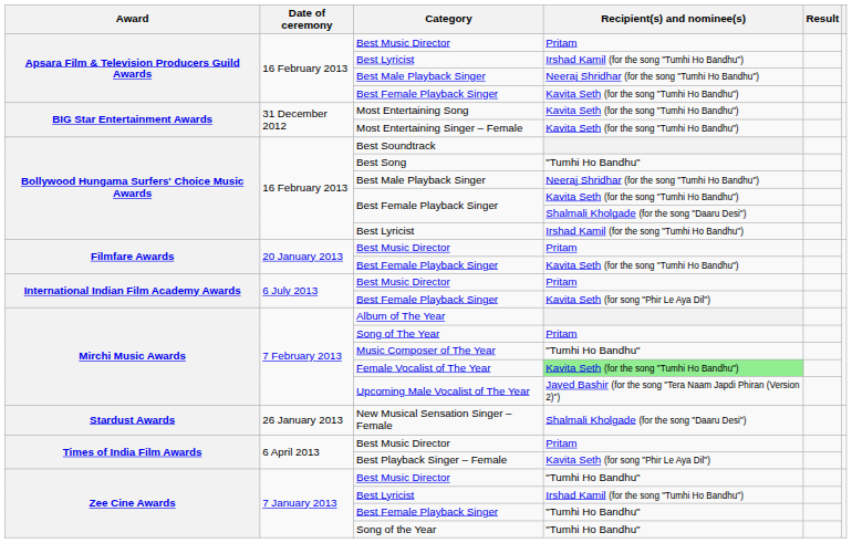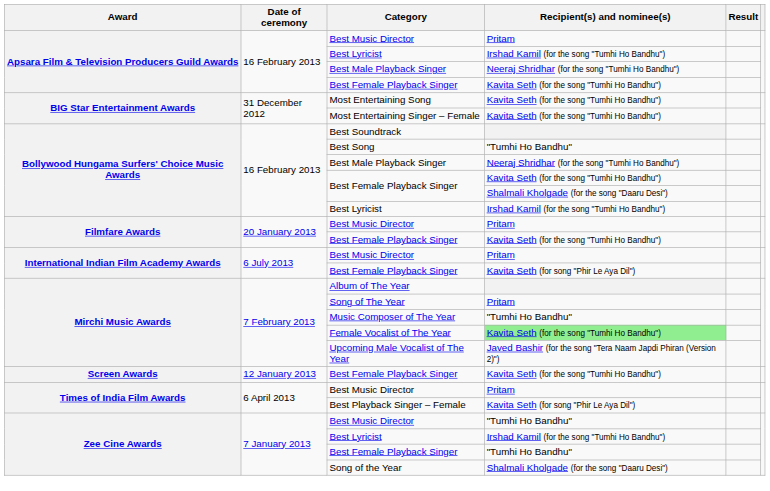 <table class="wikitable plainrowheaders sortable">
 <tr>
 <th scope="col">Award</th>
 <th scope="col">Date of ceremony</th>
 <th scope="col">Category</th>
 <th scope="col">Recipient(s) and nominee(s)</th>
 <th scope="col">Result</th>
 <th scope="col" class="unsortable"></th>
 </tr>
 <tr>
 <th scope="row" rowspan="4"><a href='#'>Apsara Film & Television Producers Guild Awards</a></th>
 <td rowspan="4">16 February 2013</td>
 <td><a href='#'>Best Music Director</a></td>
 <td><a href='#'>Pritam</a></td>
 <td></td>
 <td rowspan="4" style="text-align:center;"><br></td>
 </tr>
 <tr>
 <td><a href='#'>Best Lyricist</a></td>
 <td><a href='#'>Irshad Kamil</a> <small>(for the song "Tumhi Ho Bandhu")</small></td>
 <td></td>
 </tr>
 <tr>
 <td><a href='#'>Best Male Playback Singer</a></td>
 <td><a href='#'>Neeraj Shridhar</a> <small>(for the song "Tumhi Ho Bandhu")</small></td>
 <td></td>
 </tr>
 <tr>
 <td><a href='#'>Best Female Playback Singer</a></td>
 <td><a href='#'>Kavita Seth</a> <small>(for the song "Tumhi Ho Bandhu")</small></td>
 <td></td>
 </tr>
 <tr>
 <th scope="row" rowspan="2"><a href='#'>BIG Star Entertainment Awards</a></th>
 <td rowspan="2">31 December 2012</td>
 <td>Most Entertaining Song</td>
 <td><a href='#'>Kavita Seth</a> <small>(for the song "Tumhi Ho Bandhu")</small></td>
 <td></td>
 <td rowspan="2" style="text-align:center;"></td>
 </tr>
 <tr>
 <td>Most Entertaining Singer – Female</td>
 <td><a href='#'>Kavita Seth</a> <small>(for the song "Tumhi Ho Bandhu")</small></td>
 <td></td>
 </tr>
 <tr>
 <th scope="row" rowspan="6"><a href='#'>Bollywood Hungama Surfers' Choice Music Awards</a></th>
 <td rowspan="6">16 February 2013</td>
 <td>Best Soundtrack</td>
 <th></th>
 <td></td>
 <td rowspan="6" style="text-align:center;"></td>
 </tr>
 <tr>
 <td>Best Song</td>
 <td>"Tumhi Ho Bandhu"</td>
 <td></td>
 </tr>
 <tr>
 <td>Best Male Playback Singer</td>
 <td><a href='#'>Neeraj Shridhar</a> <small>(for the song "Tumhi Ho Bandhu")</small></td>
 <td></td>
 </tr>
 <tr>
 <td rowspan="2">Best Female Playback Singer</td>
 <td><a href='#'>Kavita Seth</a> <small>(for the song "Tumhi Ho Bandhu")</small></td>
 <td></td>
 </tr>
 <tr>
 <td><a href='#'>Shalmali Kholgade</a> <small>(for the song "Daaru Desi")</small></td>
 <td></td>
 </tr>
 <tr>
 <td>Best Lyricist</td>
 <td><a href='#'>Irshad Kamil</a> <small>(for the song "Tumhi Ho Bandhu")</small></td>
 <td></td>
 </tr>
 <tr>
 <th scope="row" rowspan="2"><a href='#'>Filmfare Awards</a></th>
 <td rowspan="2"><a href='#'>20 January 2013</a></td>
 <td><a href='#'>Best Music Director</a></td>
 <td><a href='#'>Pritam</a></td>
 <td></td>
 <td rowspan="2" style="text-align:center;"></td>
 </tr>
 <tr>
 <td><a href='#'>Best Female Playback Singer</a></td>
 <td><a href='#'>Kavita Seth</a> <small>(for the song "Tumhi Ho Bandhu")</small></td>
 <td></td>
 </tr>
 <tr>
 <th scope="row" rowspan="2"><a href='#'>International Indian Film Academy Awards</a></th>
 <td rowspan="2"><a href='#'>6 July 2013</a></td>
 <td><a href='#'>Best Music Director</a></td>
 <td><a href='#'>Pritam</a></td>
 <td></td>
 <td rowspan="2" style="text-align:center;"></td>
 </tr>
 <tr>
 <td><a href='#'>Best Female Playback Singer</a></td>
 <td><a href='#'>Kavita Seth</a> <small>(for song "Phir Le Aya Dil")</small></td>
 <td></td>
 </tr>
 <tr>
 <th scope="row" rowspan="5"><a href='#'>Mirchi Music Awards</a></th>
 <td rowspan="5"><a href='#'>7 February 2013</a></td>
 <td><a href='#'>Album of The Year</a></td>
 <th></th>
 <td></td>
 <td rowspan="5" style="text-align:center;"></td>
 </tr>
 <tr>
 <td><a href='#'>Song of The Year</a></td>
 <td><a href='#'>Pritam</a></td>
 <td></td>
 </tr>
 <tr>
 <td><a href='#'>Music Composer of The Year</a></td>
 <td>"Tumhi Ho Bandhu"</td>
 <td></td>
 </tr>
 <tr>
 <td><a href='#'>Female Vocalist of The Year</a></td>
 <td style="background: lightgreen;"><a href='#'>Kavita Seth</a> <small>(for the song "Tumhi Ho Bandhu")</small></td>
 <td></td>
 </tr>
 <tr>
 <td><a href='#'>Upcoming Male Vocalist of The Year</a></td>
 <td><a href='#'>Javed Bashir</a> <small>(for the song "Tera Naam Japdi Phiran (Version 2)")</small></td>
 <td></td>
 </tr>
 <tr>
-<th scope="row"><a href='#'>Stardust Awards</a></th>
-<td>26 January 2013</td>
-<td>New Musical Sensation Singer – Female</td>
-<td><a href='#'>Shalmali Kholgade</a> <small>(for the song "Daaru Desi")</small></td>
+<th scope="row"><a href='#'>Screen Awards</a></th>
+<td><a href='#'>12 January 2013</a></td>
+<td><a href='#'>Best Female Playback Singer</a></td>
+<td><a href='#'>Kavita Seth</a> <small>(for the song "Tumhi Ho Bandhu")</small></td>
 <td></td>
-<td style="text-align:center;"><br></td>
+<td style="text-align:center;"></td>
 </tr>
 <tr>
 <th scope="row" rowspan="2"><a href='#'>Times of India Film Awards</a></th>
 <td rowspan="2">6 April 2013</td>
 <td>Best Music Director</td>
 <td><a href='#'>Pritam</a></td>
 <td></td>
 <td rowspan="2" style="text-align:center;"></td>
 </tr>
 <tr>
 <td>Best Playback Singer – Female</td>
 <td><a href='#'>Kavita Seth</a> <small>(for song "Phir Le Aya Dil")</small></td>
 <td></td>
 </tr>
 <tr>
 <th scope="row" rowspan="4"><a href='#'>Zee Cine Awards</a></th>
 <td rowspan="4"><a href='#'>7 January 2013</a></td>
 <td><a href='#'>Best Music Director</a></td>
 <td>"Tumhi Ho Bandhu"</td>
 <td></td>
 <td rowspan="4" style="text-align:center;"><br></td>
 </tr>
 <tr>
 <td><a href='#'>Best Lyricist</a></td>
 <td><a href='#'>Irshad Kamil</a> <small>(for the song "Tumhi Ho Bandhu")</small></td>
 <td></td>
 </tr>
 <tr>
 <td><a href='#'>Best Female Playback Singer</a></td>
 <td>"Tumhi Ho Bandhu"</td>
 <td></td>
 </tr>
 <tr>
 <td>Song of the Year</td>
-<td>"Tumhi Ho Bandhu"</td>
+<td><a href='#'>Shalmali Kholgade</a> <small>(for the song "Daaru Desi")</small></td>
 <td></td>
 </tr>
 </table>
